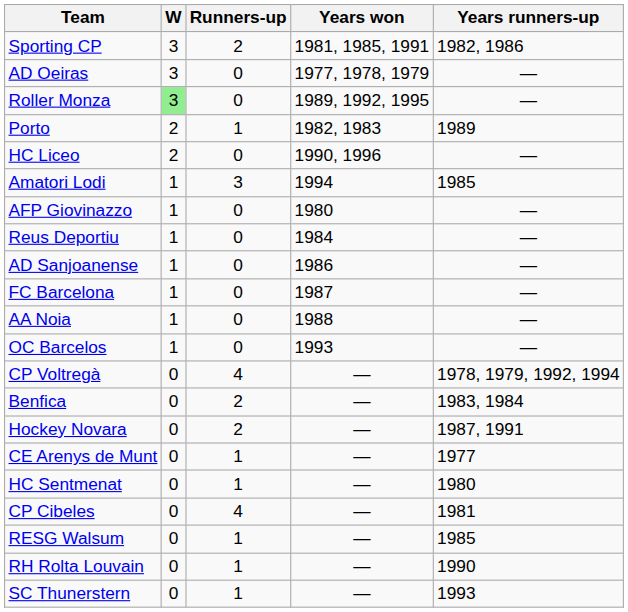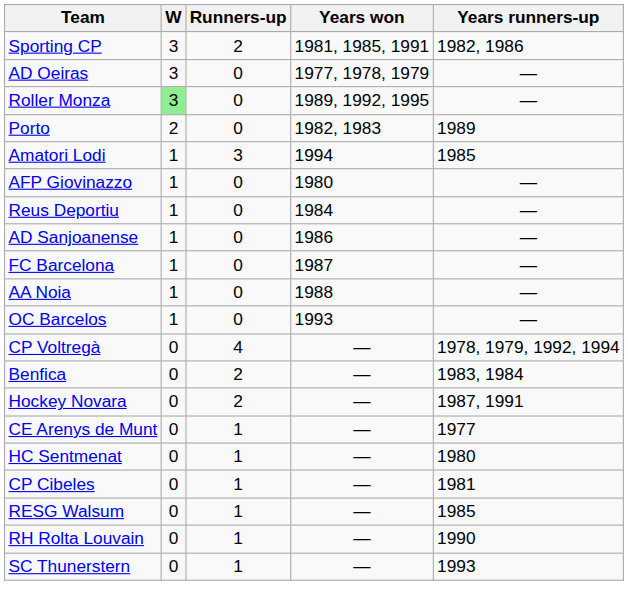 <table class="wikitable sortable">
 <tr>
 <th>Team</th>
 <th>W</th>
 <th>Runners-up</th>
 <th>Years won</th>
 <th>Years runners-up</th>
 </tr>
 <tr>
 <td> <a href='#'>Sporting CP</a></td>
 <td align=center>3</td>
 <td align=center>2</td>
 <td>1981, 1985, 1991</td>
 <td>1982, 1986</td>
 </tr>
 <tr>
 <td> <a href='#'>AD Oeiras</a></td>
 <td align=center>3</td>
 <td align=center>0</td>
 <td>1977, 1978, 1979</td>
 <td align=center>—</td>
 </tr>
 <tr>
 <td> <a href='#'>Roller Monza</a></td>
 <td align=center style="background: lightgreen;">3</td>
 <td align=center>0</td>
 <td>1989, 1992, 1995</td>
 <td align=center>—</td>
 </tr>
 <tr>
 <td> <a href='#'>Porto</a></td>
 <td align=center>2</td>
-<td align=center>1</td>
+<td align=center>0</td>
 <td>1982, 1983</td>
 <td>1989</td>
-</tr>
-<tr>
-<td> <a href='#'>HC Liceo</a></td>
-<td align=center>2</td>
-<td align=center>0</td>
-<td>1990, 1996</td>
-<td align=center>—</td>
 </tr>
 <tr>
 <td> <a href='#'>Amatori Lodi</a></td>
 <td align=center>1</td>
 <td align=center>3</td>
 <td>1994</td>
 <td>1985</td>
 </tr>
 <tr>
 <td> <a href='#'>AFP Giovinazzo</a></td>
 <td align=center>1</td>
 <td align=center>0</td>
 <td>1980</td>
 <td align=center>—</td>
 </tr>
 <tr>
 <td> <a href='#'>Reus Deportiu</a></td>
 <td align=center>1</td>
 <td align=center>0</td>
 <td>1984</td>
 <td align=center>—</td>
 </tr>
 <tr>
 <td> <a href='#'>AD Sanjoanense</a></td>
 <td align=center>1</td>
 <td align=center>0</td>
 <td>1986</td>
 <td align=center>—</td>
 </tr>
 <tr>
 <td> <a href='#'>FC Barcelona</a></td>
 <td align=center>1</td>
 <td align=center>0</td>
 <td>1987</td>
 <td align=center>—</td>
 </tr>
 <tr>
 <td> <a href='#'>AA Noia</a></td>
 <td align=center>1</td>
 <td align=center>0</td>
 <td>1988</td>
 <td align=center>—</td>
 </tr>
 <tr>
 <td> <a href='#'>OC Barcelos</a></td>
 <td align=center>1</td>
 <td align=center>0</td>
 <td>1993</td>
 <td align=center>—</td>
 </tr>
 <tr>
 <td> <a href='#'>CP Voltregà</a></td>
 <td align=center>0</td>
 <td align=center>4</td>
 <td align=center>—</td>
 <td>1978, 1979, 1992, 1994</td>
 </tr>
 <tr>
 <td> <a href='#'>Benfica</a></td>
 <td align=center>0</td>
 <td align=center>2</td>
 <td align=center>—</td>
 <td>1983, 1984</td>
 </tr>
 <tr>
 <td> <a href='#'>Hockey Novara</a></td>
 <td align=center>0</td>
 <td align=center>2</td>
 <td align=center>—</td>
 <td>1987, 1991</td>
 </tr>
 <tr>
 <td> <a href='#'>CE Arenys de Munt</a></td>
 <td align=center>0</td>
 <td align=center>1</td>
 <td align=center>—</td>
 <td>1977</td>
 </tr>
 <tr>
 <td> <a href='#'>HC Sentmenat</a></td>
 <td align=center>0</td>
 <td align=center>1</td>
 <td align=center>—</td>
 <td>1980</td>
 </tr>
 <tr>
 <td> <a href='#'>CP Cibeles</a></td>
 <td align=center>0</td>
-<td align=center>4</td>
+<td align=center>1</td>
 <td align=center>—</td>
 <td>1981</td>
 </tr>
 <tr>
 <td> <a href='#'>RESG Walsum</a></td>
 <td align=center>0</td>
 <td align=center>1</td>
 <td align=center>—</td>
 <td>1985</td>
 </tr>
 <tr>
 <td> <a href='#'>RH Rolta Louvain</a></td>
 <td align=center>0</td>
 <td align=center>1</td>
 <td align=center>—</td>
 <td>1990</td>
 </tr>
 <tr>
 <td> <a href='#'>SC Thunerstern</a></td>
 <td align=center>0</td>
 <td align=center>1</td>
 <td align=center>—</td>
 <td>1993</td>
 </tr>
 </table>
